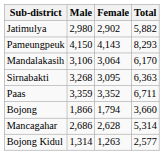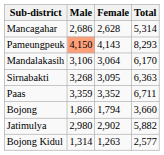 <table class="wikitable">
 <tr>
 <th>Sub-district</th>
 <th>Male</th>
 <th>Female</th>
 <th>Total</th>
 </tr>
 <tr>
-<td>Jatimulya</td>
-<td>2,980</td>
-<td>2,902</td>
-<td>5,882</td>
+<td>Mancagahar</td>
+<td>2,686</td>
+<td>2,628</td>
+<td>5,314</td>
 </tr>
 <tr>
 <td>Pameungpeuk</td>
-<td>4,150</td>
+<td style="background: lightsalmon;">4,150</td>
 <td>4,143</td>
 <td>8,293</td>
 </tr>
 <tr>
 <td>Mandalakasih</td>
 <td>3,106</td>
 <td>3,064</td>
 <td>6,170</td>
 </tr>
 <tr>
 <td>Sirnabakti</td>
 <td>3,268</td>
 <td>3,095</td>
 <td>6,363</td>
 </tr>
 <tr>
 <td>Paas</td>
 <td>3,359</td>
 <td>3,352</td>
 <td>6,711</td>
 </tr>
 <tr>
 <td>Bojong</td>
 <td>1,866</td>
 <td>1,794</td>
 <td>3,660</td>
 </tr>
 <tr>
-<td>Mancagahar</td>
-<td>2,686</td>
-<td>2,628</td>
-<td>5,314</td>
+<td>Jatimulya</td>
+<td>2,980</td>
+<td>2,902</td>
+<td>5,882</td>
 </tr>
 <tr>
 <td>Bojong Kidul</td>
 <td>1,314</td>
 <td>1,263</td>
 <td>2,577</td>
 </tr>
 </table>
